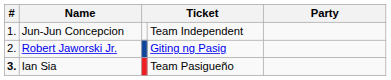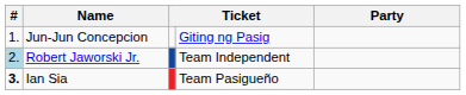 <table class=wikitable style="font-size:90%">
 <tr>
 <th>#</th>
 <th width=150px>Name</th>
 <th colspan=2 width=150px>Ticket</th>
 <th colspan=2 width=150px>Party</th>
 </tr>
 <tr>
 <td>1.</td>
 <td>Jun-Jun Concepcion</td>
 <td bgcolor=></td>
-<td>Team Independent</td>
+<td><a href='#'>Giting ng Pasig</a></td>
 <td></td>
 </tr>
 <tr>
-<td>2.</td>
+<td style="background: lightblue;">2.</td>
 <td><a href='#'>Robert Jaworski Jr.</a></td>
 <td bgcolor=#114599></td>
-<td><a href='#'>Giting ng Pasig</a></td>
+<td>Team Independent</td>
 <td></td>
 </tr>
 <tr>
 <td><strong>3.</strong></td>
 <td>Ian Sia</td>
 <td bgcolor=#ed1e24></td>
 <td>Team Pasigueño</td>
 <td></td>
 </tr>
 </table>
